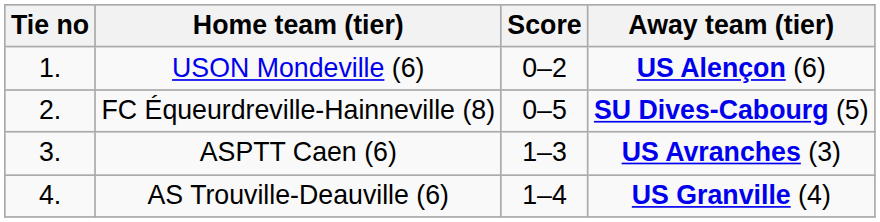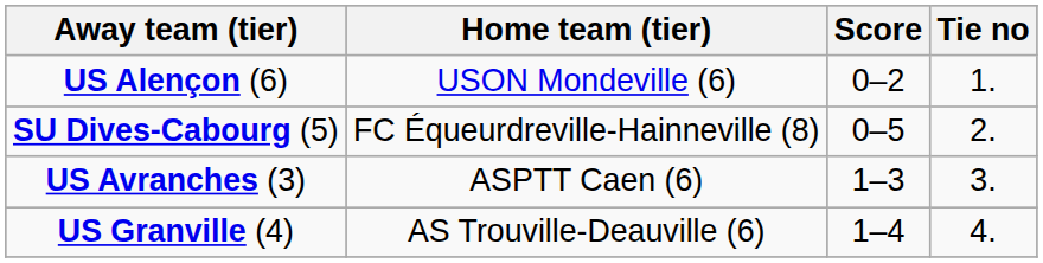 <table class="wikitable" style="text-align: center">
 <tr>
-<th>Tie no</th>
+<th>Away team (tier)</th>
 <th>Home team (tier)</th>
 <th>Score</th>
-<th>Away team (tier)</th>
+<th>Tie no</th>
 </tr>
 <tr>
-<td>1.</td>
+<td><strong><a href='#'>US Alençon</a></strong> (6)</td>
 <td><a href='#'>USON Mondeville</a> (6)</td>
 <td>0–2 </td>
-<td><strong><a href='#'>US Alençon</a></strong> (6)</td>
+<td>1.</td>
 </tr>
 <tr>
-<td>2.</td>
+<td><strong><a href='#'>SU Dives-Cabourg</a></strong> (5)</td>
 <td>FC Équeurdreville-Hainneville (8)</td>
 <td>0–5</td>
-<td><strong><a href='#'>SU Dives-Cabourg</a></strong> (5)</td>
+<td>2.</td>
 </tr>
 <tr>
-<td>3.</td>
+<td><strong><a href='#'>US Avranches</a></strong> (3)</td>
 <td>ASPTT Caen (6)</td>
 <td>1–3</td>
-<td><strong><a href='#'>US Avranches</a></strong> (3)</td>
+<td>3.</td>
 </tr>
 <tr>
-<td>4.</td>
+<td><strong><a href='#'>US Granville</a></strong> (4)</td>
 <td>AS Trouville-Deauville (6)</td>
 <td>1–4</td>
-<td><strong><a href='#'>US Granville</a></strong> (4)</td>
+<td>4.</td>
 </tr>
 </table>
